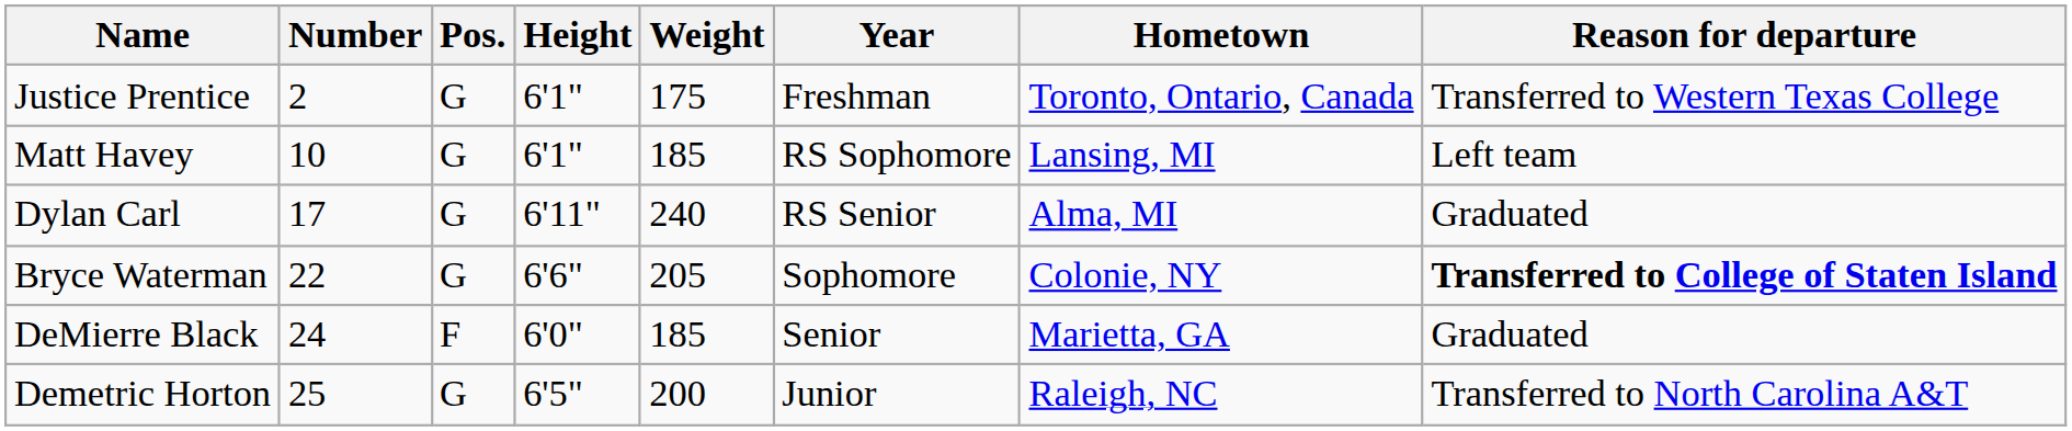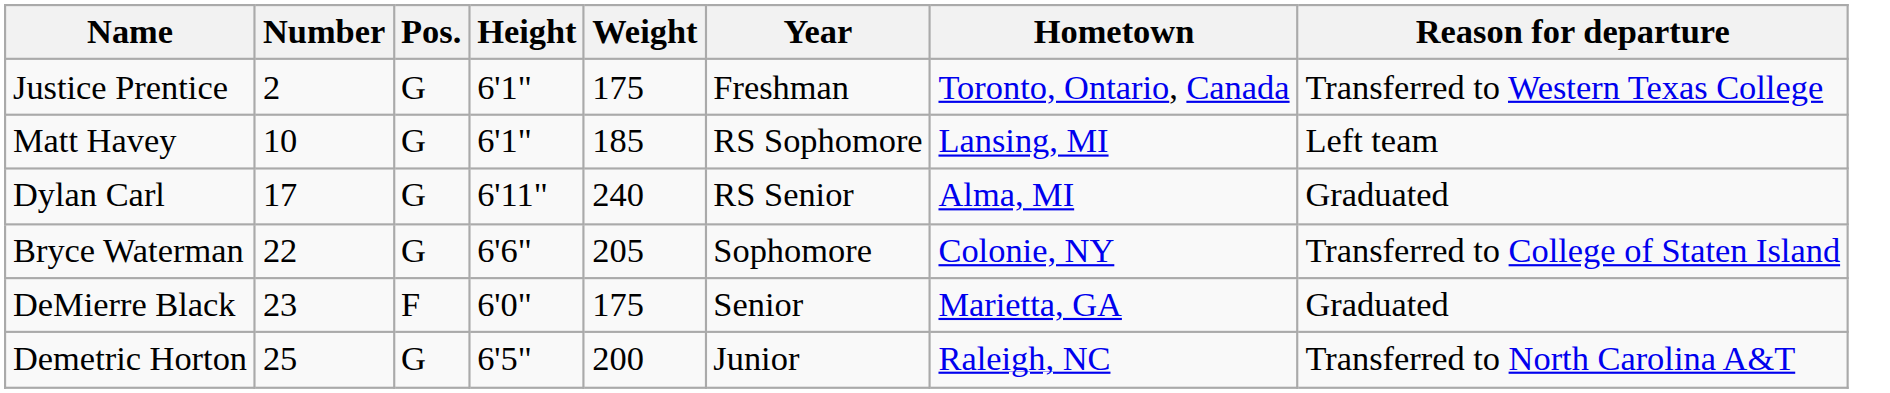 <table class="wikitable sortable" border="1">
 <tr>
 <th>Name</th>
 <th>Number</th>
 <th>Pos.</th>
 <th>Height</th>
 <th>Weight</th>
 <th>Year</th>
 <th>Hometown</th>
 <th class="unsortable">Reason for departure</th>
 </tr>
 <tr>
 <td>Justice Prentice</td>
 <td>2</td>
 <td>G</td>
 <td>6'1"</td>
 <td>175</td>
 <td>Freshman</td>
 <td><a href='#'>Toronto, Ontario</a>, <a href='#'>Canada</a></td>
 <td>Transferred to <a href='#'>Western Texas College</a></td>
 </tr>
 <tr>
 <td>Matt Havey</td>
 <td>10</td>
 <td>G</td>
 <td>6'1"</td>
 <td>185</td>
 <td>RS Sophomore</td>
 <td><a href='#'>Lansing, MI</a></td>
 <td>Left team</td>
 </tr>
 <tr>
 <td>Dylan Carl</td>
 <td>17</td>
 <td>G</td>
 <td>6'11"</td>
 <td>240</td>
 <td>RS Senior</td>
 <td><a href='#'>Alma, MI</a></td>
 <td>Graduated</td>
 </tr>
 <tr>
 <td>Bryce Waterman</td>
 <td>22</td>
 <td>G</td>
 <td>6'6"</td>
 <td>205</td>
 <td>Sophomore</td>
 <td><a href='#'>Colonie, NY</a></td>
-<td><strong>Transferred to <a href='#'>College of Staten Island</a></strong></td>
+<td>Transferred to <a href='#'>College of Staten Island</a></td>
 </tr>
 <tr>
 <td>DeMierre Black</td>
-<td>24</td>
+<td>23</td>
 <td>F</td>
 <td>6'0"</td>
-<td>185</td>
+<td>175</td>
 <td>Senior</td>
 <td><a href='#'>Marietta, GA</a></td>
 <td>Graduated</td>
 </tr>
 <tr>
 <td>Demetric Horton</td>
 <td>25</td>
 <td>G</td>
 <td>6'5"</td>
 <td>200</td>
 <td>Junior</td>
 <td><a href='#'>Raleigh, NC</a></td>
 <td>Transferred to <a href='#'>North Carolina A&T</a></td>
 </tr>
 </table>
